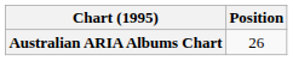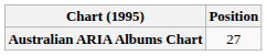 <table class="wikitable plainrowheaders">
 <tr>
 <th scope="col">Chart (1995)</th>
 <th scope="col">Position</th>
 </tr>
 <tr>
 <th scope="row">Australian ARIA Albums Chart</th>
-<td align="center">26</td>
+<td align="center">27</td>
 </tr>
 </table>
